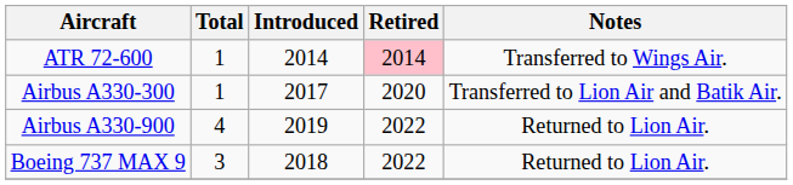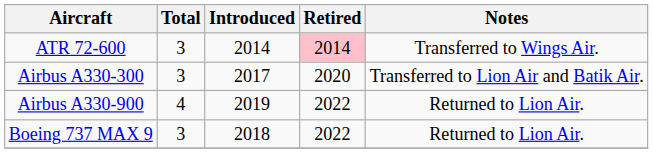 <table class="wikitable" style="border-collapse:collapse;text-align:center;margin:auto;">
 <tr>
 <th>Aircraft</th>
 <th>Total</th>
 <th>Introduced</th>
 <th>Retired</th>
 <th>Notes</th>
 </tr>
 <tr>
 <td><a href='#'>ATR 72-600</a></td>
-<td>1</td>
+<td>3</td>
 <td>2014</td>
 <td style="background: pink;">2014</td>
 <td>Transferred to <a href='#'>Wings Air</a>.</td>
 </tr>
 <tr>
 <td><a href='#'>Airbus A330-300</a></td>
-<td>1</td>
+<td>3</td>
 <td>2017</td>
 <td>2020</td>
 <td>Transferred to <a href='#'>Lion Air</a> and <a href='#'>Batik Air</a>.</td>
 </tr>
 <tr>
 <td><a href='#'>Airbus A330-900</a></td>
 <td>4</td>
 <td>2019</td>
 <td>2022</td>
 <td>Returned to <a href='#'>Lion Air</a>.</td>
 </tr>
 <tr>
 <td><a href='#'>Boeing 737 MAX 9</a></td>
 <td>3</td>
 <td>2018</td>
 <td>2022</td>
 <td>Returned to <a href='#'>Lion Air</a>.</td>
 </tr>
 <tr>
 </tr>
 </table>
